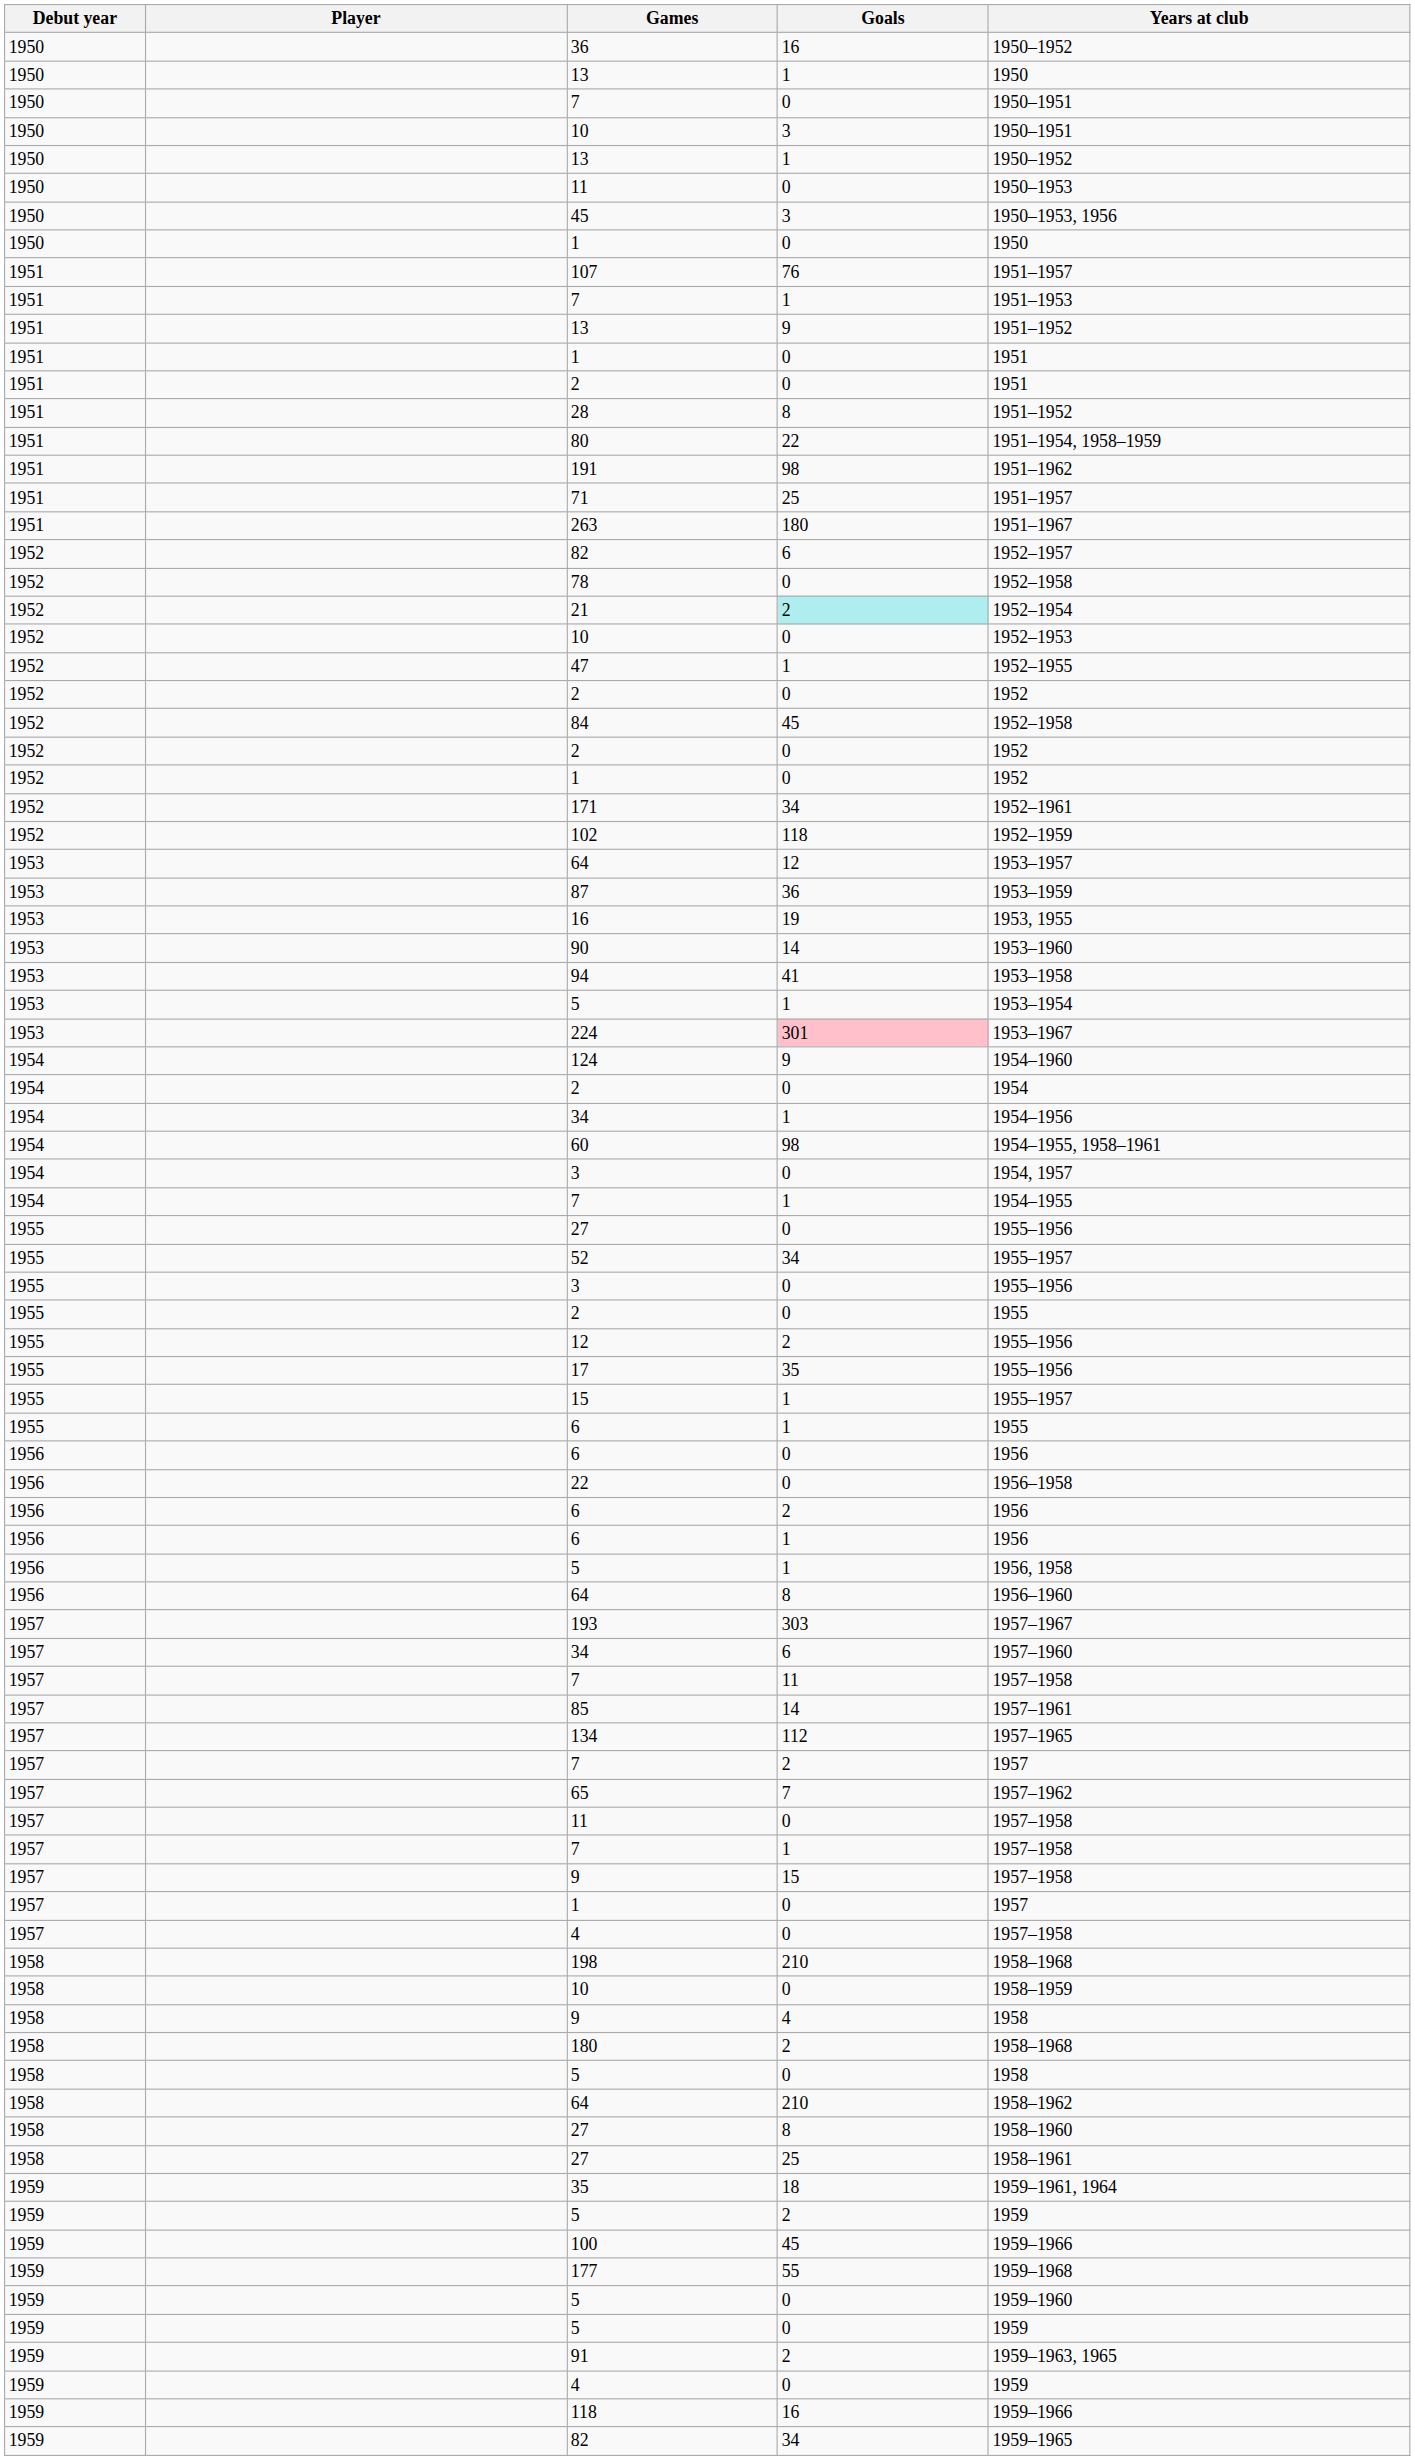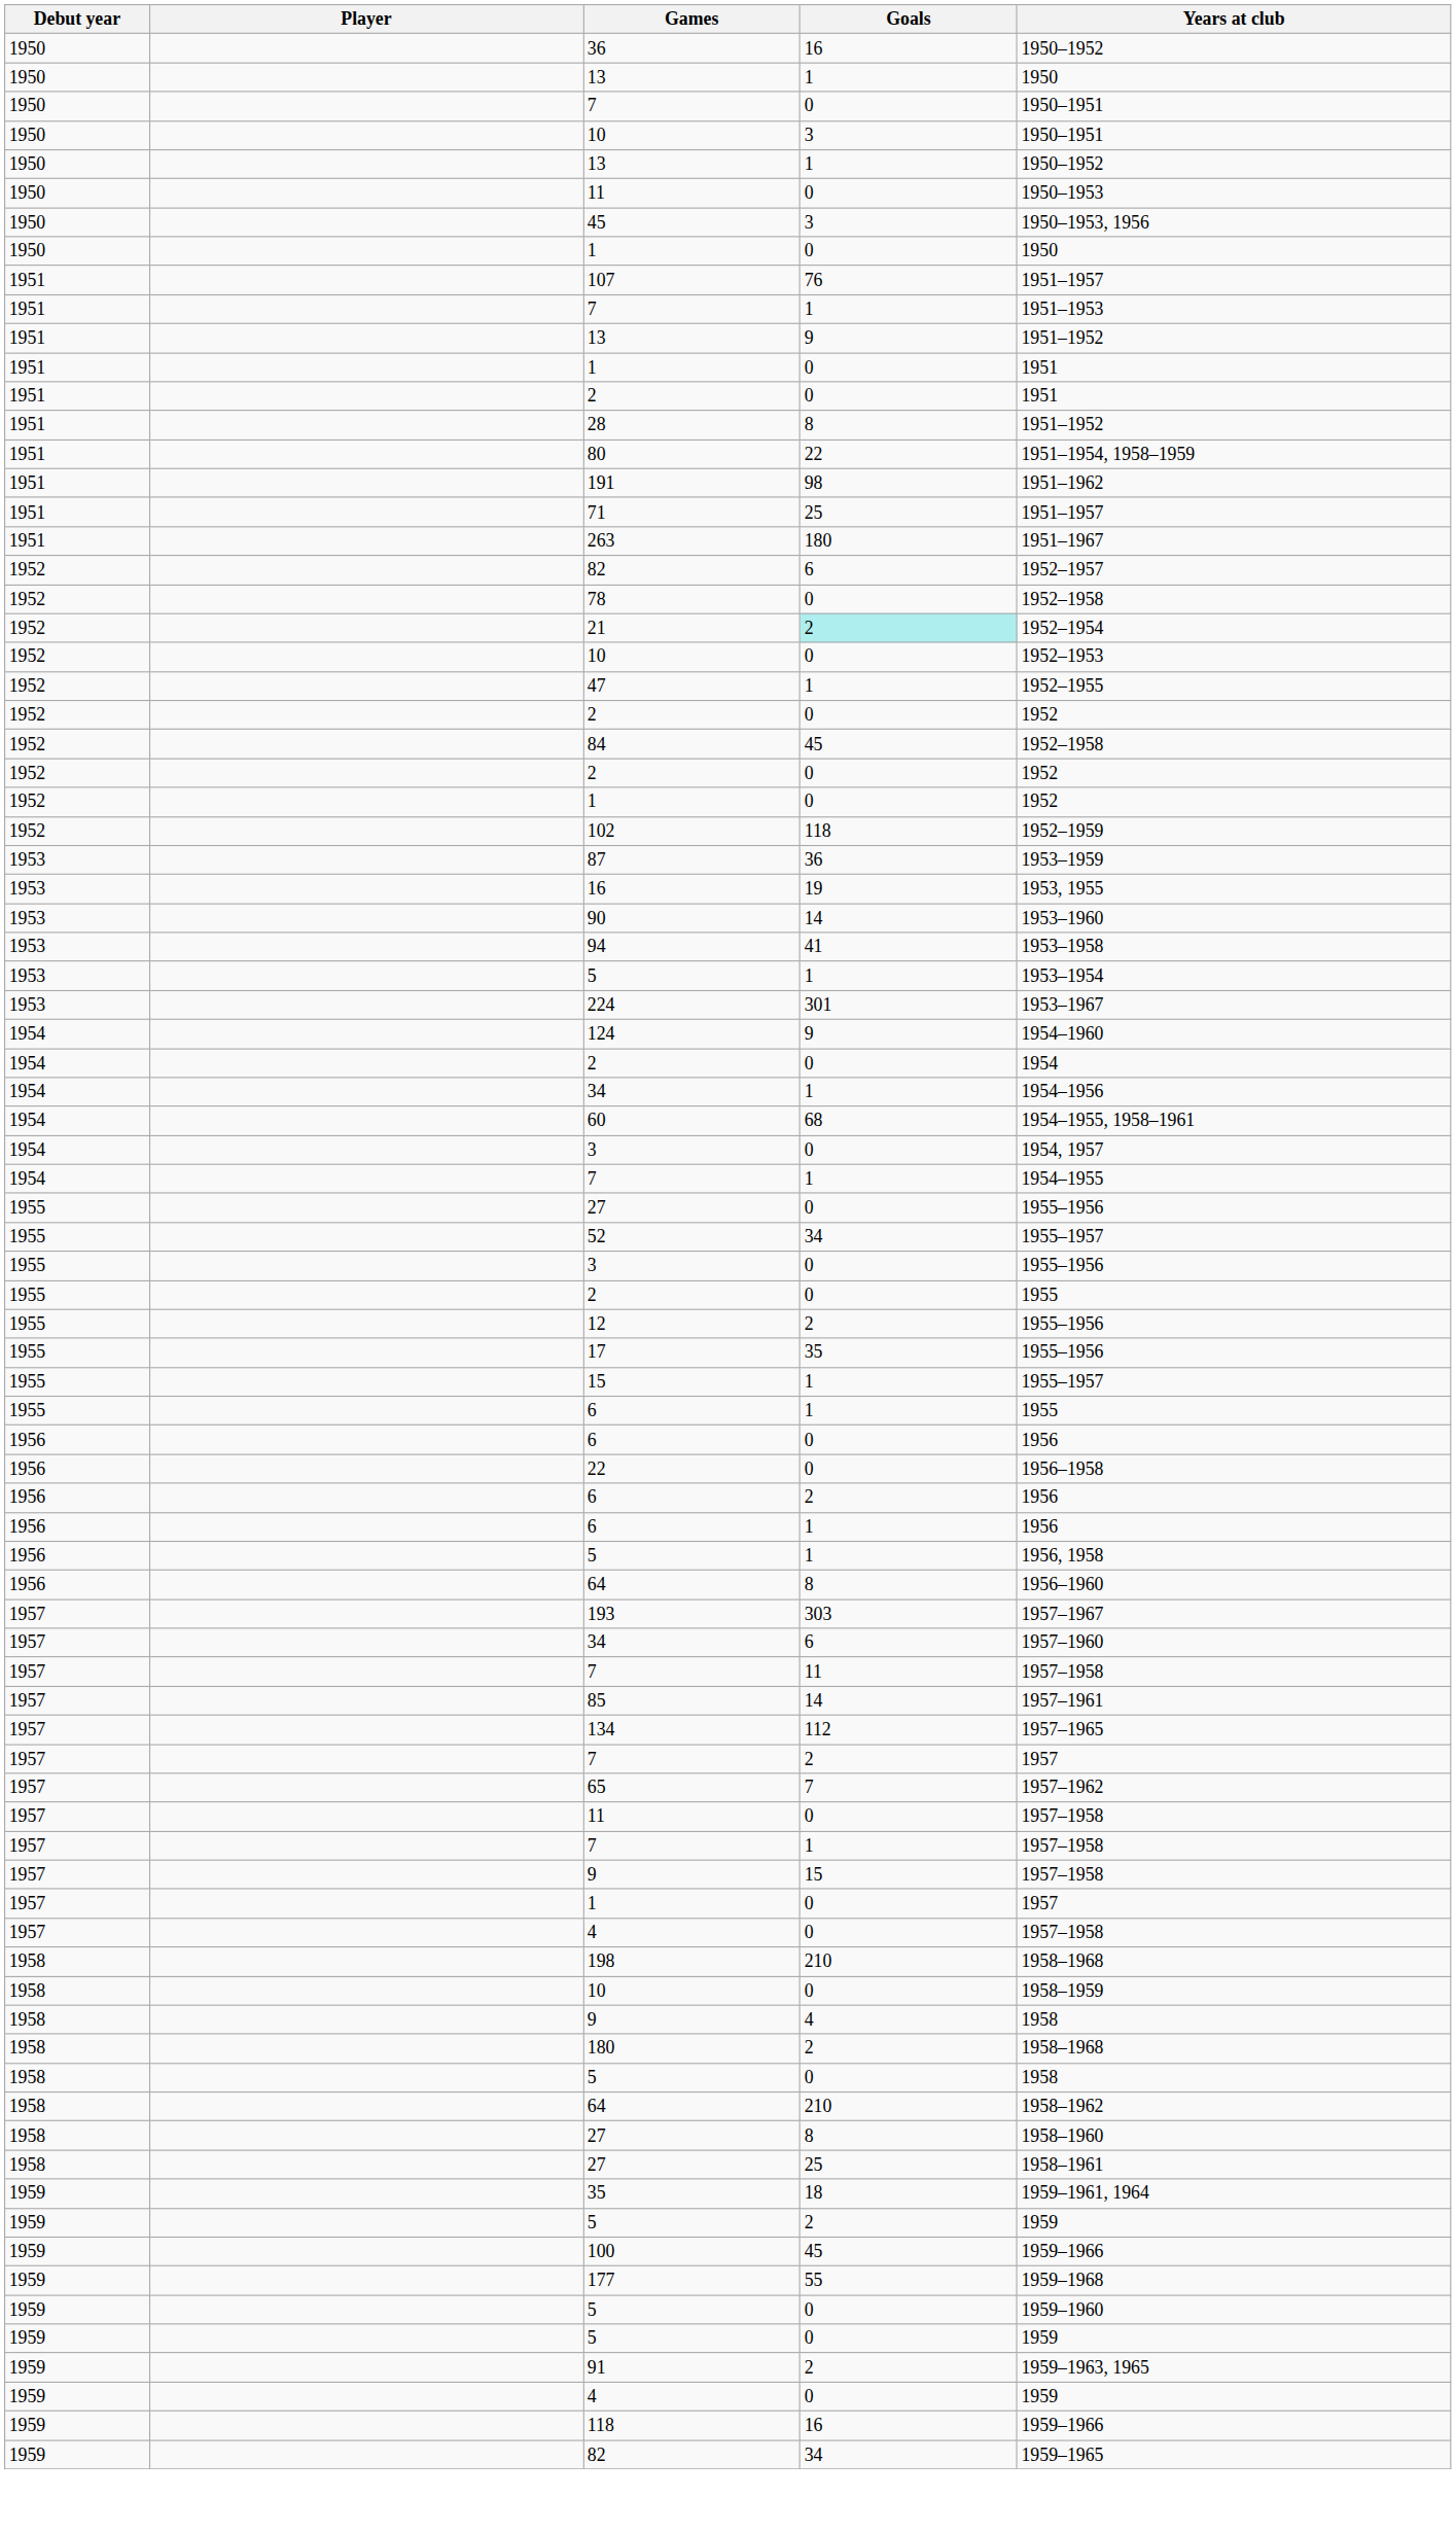 <table class="wikitable sortable" style="width:80%;">
 <tr>
 <th style="width=10%">Debut year</th>
 <th style="width:30%">Player</th>
 <th style="width:15%">Games</th>
 <th style="width:15%">Goals</th>
 <th style="width:30%">Years at club</th>
 </tr>
 <tr>
 <td>1950</td>
 <td></td>
 <td>36</td>
 <td>16</td>
 <td>1950–1952</td>
 </tr>
 <tr>
 <td>1950</td>
 <td></td>
 <td>13</td>
 <td>1</td>
 <td>1950</td>
 </tr>
 <tr>
 <td>1950</td>
 <td></td>
 <td>7</td>
 <td>0</td>
 <td>1950–1951</td>
 </tr>
 <tr>
 <td>1950</td>
 <td></td>
 <td>10</td>
 <td>3</td>
 <td>1950–1951</td>
 </tr>
 <tr>
 <td>1950</td>
 <td></td>
 <td>13</td>
 <td>1</td>
 <td>1950–1952</td>
 </tr>
 <tr>
 <td>1950</td>
 <td></td>
 <td>11</td>
 <td>0</td>
 <td>1950–1953</td>
 </tr>
 <tr>
 <td>1950</td>
 <td></td>
 <td>45</td>
 <td>3</td>
 <td>1950–1953, 1956</td>
 </tr>
 <tr>
 <td>1950</td>
 <td></td>
 <td>1</td>
 <td>0</td>
 <td>1950</td>
 </tr>
 <tr>
 <td>1951</td>
 <td></td>
 <td>107</td>
 <td>76</td>
 <td>1951–1957</td>
 </tr>
 <tr>
 <td>1951</td>
 <td></td>
 <td>7</td>
 <td>1</td>
 <td>1951–1953</td>
 </tr>
 <tr>
 <td>1951</td>
 <td></td>
 <td>13</td>
 <td>9</td>
 <td>1951–1952</td>
 </tr>
 <tr>
 <td>1951</td>
 <td></td>
 <td>1</td>
 <td>0</td>
 <td>1951</td>
 </tr>
 <tr>
 <td>1951</td>
 <td></td>
 <td>2</td>
 <td>0</td>
 <td>1951</td>
 </tr>
 <tr>
 <td>1951</td>
 <td></td>
 <td>28</td>
 <td>8</td>
 <td>1951–1952</td>
 </tr>
 <tr>
 <td>1951</td>
 <td></td>
 <td>80</td>
 <td>22</td>
 <td>1951–1954, 1958–1959</td>
 </tr>
 <tr>
 <td>1951</td>
 <td></td>
 <td>191</td>
 <td>98</td>
 <td>1951–1962</td>
 </tr>
 <tr>
 <td>1951</td>
 <td></td>
 <td>71</td>
 <td>25</td>
 <td>1951–1957</td>
 </tr>
 <tr>
 <td>1951</td>
 <td></td>
 <td>263</td>
 <td>180</td>
 <td>1951–1967</td>
 </tr>
 <tr>
 <td>1952</td>
 <td></td>
 <td>82</td>
 <td>6</td>
 <td>1952–1957</td>
 </tr>
 <tr>
 <td>1952</td>
 <td></td>
 <td>78</td>
 <td>0</td>
 <td>1952–1958</td>
 </tr>
 <tr>
 <td>1952</td>
 <td></td>
 <td>21</td>
 <td style="background: paleturquoise;">2</td>
 <td>1952–1954</td>
 </tr>
 <tr>
 <td>1952</td>
 <td></td>
 <td>10</td>
 <td>0</td>
 <td>1952–1953</td>
 </tr>
 <tr>
 <td>1952</td>
 <td></td>
 <td>47</td>
 <td>1</td>
 <td>1952–1955</td>
 </tr>
 <tr>
 <td>1952</td>
 <td></td>
 <td>2</td>
 <td>0</td>
 <td>1952</td>
 </tr>
 <tr>
 <td>1952</td>
 <td></td>
 <td>84</td>
 <td>45</td>
 <td>1952–1958</td>
 </tr>
 <tr>
 <td>1952</td>
 <td></td>
 <td>2</td>
 <td>0</td>
 <td>1952</td>
 </tr>
 <tr>
 <td>1952</td>
 <td></td>
 <td>1</td>
 <td>0</td>
 <td>1952</td>
 </tr>
 <tr>
 <td>1952</td>
 <td></td>
-<td>171</td>
-<td>34</td>
-<td>1952–1961</td>
-</tr>
-<tr>
-<td>1952</td>
-<td></td>
 <td>102</td>
 <td>118</td>
 <td>1952–1959</td>
-</tr>
-<tr>
-<td>1953</td>
-<td></td>
-<td>64</td>
-<td>12</td>
-<td>1953–1957</td>
 </tr>
 <tr>
 <td>1953</td>
 <td></td>
 <td>87</td>
 <td>36</td>
 <td>1953–1959</td>
 </tr>
 <tr>
 <td>1953</td>
 <td></td>
 <td>16</td>
 <td>19</td>
 <td>1953, 1955</td>
 </tr>
 <tr>
 <td>1953</td>
 <td></td>
 <td>90</td>
 <td>14</td>
 <td>1953–1960</td>
 </tr>
 <tr>
 <td>1953</td>
 <td></td>
 <td>94</td>
 <td>41</td>
 <td>1953–1958</td>
 </tr>
 <tr>
 <td>1953</td>
 <td></td>
 <td>5</td>
 <td>1</td>
 <td>1953–1954</td>
 </tr>
 <tr>
 <td>1953</td>
 <td></td>
 <td>224</td>
-<td style="background: pink;">301</td>
+<td>301</td>
 <td>1953–1967</td>
 </tr>
 <tr>
 <td>1954</td>
 <td></td>
 <td>124</td>
 <td>9</td>
 <td>1954–1960</td>
 </tr>
 <tr>
 <td>1954</td>
 <td></td>
 <td>2</td>
 <td>0</td>
 <td>1954</td>
 </tr>
 <tr>
 <td>1954</td>
 <td></td>
 <td>34</td>
 <td>1</td>
 <td>1954–1956</td>
 </tr>
 <tr>
 <td>1954</td>
 <td></td>
 <td>60</td>
-<td>98</td>
+<td>68</td>
 <td>1954–1955, 1958–1961</td>
 </tr>
 <tr>
 <td>1954</td>
 <td></td>
 <td>3</td>
 <td>0</td>
 <td>1954, 1957</td>
 </tr>
 <tr>
 <td>1954</td>
 <td></td>
 <td>7</td>
 <td>1</td>
 <td>1954–1955</td>
 </tr>
 <tr>
 <td>1955</td>
 <td></td>
 <td>27</td>
 <td>0</td>
 <td>1955–1956</td>
 </tr>
 <tr>
 <td>1955</td>
 <td></td>
 <td>52</td>
 <td>34</td>
 <td>1955–1957</td>
 </tr>
 <tr>
 <td>1955</td>
 <td></td>
 <td>3</td>
 <td>0</td>
 <td>1955–1956</td>
 </tr>
 <tr>
 <td>1955</td>
 <td></td>
 <td>2</td>
 <td>0</td>
 <td>1955</td>
 </tr>
 <tr>
 <td>1955</td>
 <td></td>
 <td>12</td>
 <td>2</td>
 <td>1955–1956</td>
 </tr>
 <tr>
 <td>1955</td>
 <td></td>
 <td>17</td>
 <td>35</td>
 <td>1955–1956</td>
 </tr>
 <tr>
 <td>1955</td>
 <td></td>
 <td>15</td>
 <td>1</td>
 <td>1955–1957</td>
 </tr>
 <tr>
 <td>1955</td>
 <td></td>
 <td>6</td>
 <td>1</td>
 <td>1955</td>
 </tr>
 <tr>
 <td>1956</td>
 <td></td>
 <td>6</td>
 <td>0</td>
 <td>1956</td>
 </tr>
 <tr>
 <td>1956</td>
 <td></td>
 <td>22</td>
 <td>0</td>
 <td>1956–1958</td>
 </tr>
 <tr>
 <td>1956</td>
 <td></td>
 <td>6</td>
 <td>2</td>
 <td>1956</td>
 </tr>
 <tr>
 <td>1956</td>
 <td></td>
 <td>6</td>
 <td>1</td>
 <td>1956</td>
 </tr>
 <tr>
 <td>1956</td>
 <td></td>
 <td>5</td>
 <td>1</td>
 <td>1956, 1958</td>
 </tr>
 <tr>
 <td>1956</td>
 <td></td>
 <td>64</td>
 <td>8</td>
 <td>1956–1960</td>
 </tr>
 <tr>
 <td>1957</td>
 <td></td>
 <td>193</td>
 <td>303</td>
 <td>1957–1967</td>
 </tr>
 <tr>
 <td>1957</td>
 <td></td>
 <td>34</td>
 <td>6</td>
 <td>1957–1960</td>
 </tr>
 <tr>
 <td>1957</td>
 <td></td>
 <td>7</td>
 <td>11</td>
 <td>1957–1958</td>
 </tr>
 <tr>
 <td>1957</td>
 <td></td>
 <td>85</td>
 <td>14</td>
 <td>1957–1961</td>
 </tr>
 <tr>
 <td>1957</td>
 <td></td>
 <td>134</td>
 <td>112</td>
 <td>1957–1965</td>
 </tr>
 <tr>
 <td>1957</td>
 <td></td>
 <td>7</td>
 <td>2</td>
 <td>1957</td>
 </tr>
 <tr>
 <td>1957</td>
 <td></td>
 <td>65</td>
 <td>7</td>
 <td>1957–1962</td>
 </tr>
 <tr>
 <td>1957</td>
 <td></td>
 <td>11</td>
 <td>0</td>
 <td>1957–1958</td>
 </tr>
 <tr>
 <td>1957</td>
 <td></td>
 <td>7</td>
 <td>1</td>
 <td>1957–1958</td>
 </tr>
 <tr>
 <td>1957</td>
 <td></td>
 <td>9</td>
 <td>15</td>
 <td>1957–1958</td>
 </tr>
 <tr>
 <td>1957</td>
 <td></td>
 <td>1</td>
 <td>0</td>
 <td>1957</td>
 </tr>
 <tr>
 <td>1957</td>
 <td></td>
 <td>4</td>
 <td>0</td>
 <td>1957–1958</td>
 </tr>
 <tr>
 <td>1958</td>
 <td></td>
 <td>198</td>
 <td>210</td>
 <td>1958–1968</td>
 </tr>
 <tr>
 <td>1958</td>
 <td></td>
 <td>10</td>
 <td>0</td>
 <td>1958–1959</td>
 </tr>
 <tr>
 <td>1958</td>
 <td></td>
 <td>9</td>
 <td>4</td>
 <td>1958</td>
 </tr>
 <tr>
 <td>1958</td>
 <td></td>
 <td>180</td>
 <td>2</td>
 <td>1958–1968</td>
 </tr>
 <tr>
 <td>1958</td>
 <td></td>
 <td>5</td>
 <td>0</td>
 <td>1958</td>
 </tr>
 <tr>
 <td>1958</td>
 <td></td>
 <td>64</td>
 <td>210</td>
 <td>1958–1962</td>
 </tr>
 <tr>
 <td>1958</td>
 <td></td>
 <td>27</td>
 <td>8</td>
 <td>1958–1960</td>
 </tr>
 <tr>
 <td>1958</td>
 <td></td>
 <td>27</td>
 <td>25</td>
 <td>1958–1961</td>
 </tr>
 <tr>
 <td>1959</td>
 <td></td>
 <td>35</td>
 <td>18</td>
 <td>1959–1961, 1964</td>
 </tr>
 <tr>
 <td>1959</td>
 <td></td>
 <td>5</td>
 <td>2</td>
 <td>1959</td>
 </tr>
 <tr>
 <td>1959</td>
 <td></td>
 <td>100</td>
 <td>45</td>
 <td>1959–1966</td>
 </tr>
 <tr>
 <td>1959</td>
 <td></td>
 <td>177</td>
 <td>55</td>
 <td>1959–1968</td>
 </tr>
 <tr>
 <td>1959</td>
 <td></td>
 <td>5</td>
 <td>0</td>
 <td>1959–1960</td>
 </tr>
 <tr>
 <td>1959</td>
 <td></td>
 <td>5</td>
 <td>0</td>
 <td>1959</td>
 </tr>
 <tr>
 <td>1959</td>
 <td></td>
 <td>91</td>
 <td>2</td>
 <td>1959–1963, 1965</td>
 </tr>
 <tr>
 <td>1959</td>
 <td></td>
 <td>4</td>
 <td>0</td>
 <td>1959</td>
 </tr>
 <tr>
 <td>1959</td>
 <td></td>
 <td>118</td>
 <td>16</td>
 <td>1959–1966</td>
 </tr>
 <tr>
 <td>1959</td>
 <td></td>
 <td>82</td>
 <td>34</td>
 <td>1959–1965</td>
 </tr>
 </table>
